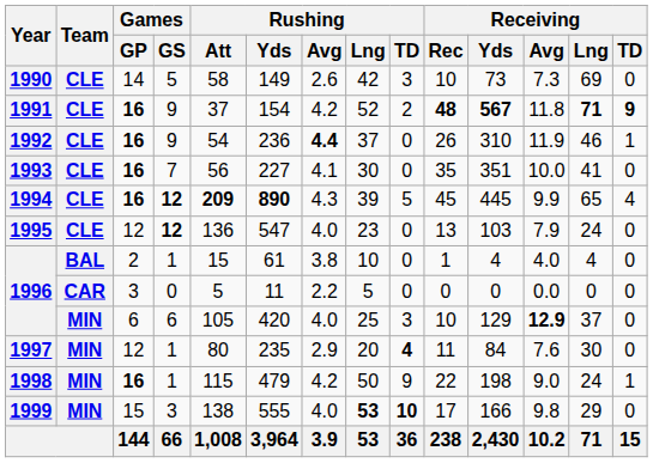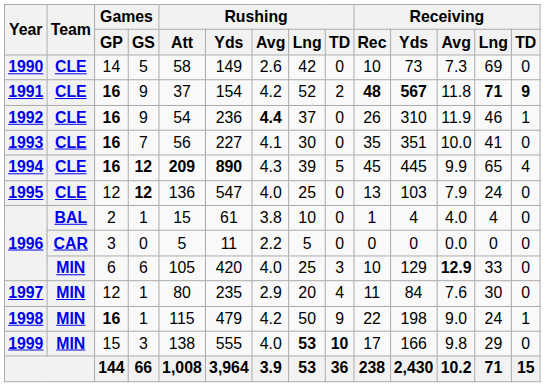 <table class="wikitable" style="text-align:center;">
 <tr>
 <th rowspan="2">Year</th>
 <th rowspan="2">Team</th>
 <th colspan="2">Games</th>
 <th colspan="5">Rushing</th>
 <th colspan="5">Receiving</th>
 </tr>
 <tr>
 <th>GP</th>
 <th>GS</th>
 <th>Att</th>
 <th>Yds</th>
 <th>Avg</th>
 <th>Lng</th>
 <th>TD</th>
 <th>Rec</th>
 <th>Yds</th>
 <th>Avg</th>
 <th>Lng</th>
 <th>TD</th>
 </tr>
 <tr>
 <th><a href='#'>1990</a></th>
 <th><a href='#'>CLE</a></th>
 <td>14</td>
 <td>5</td>
 <td>58</td>
 <td>149</td>
 <td>2.6</td>
 <td>42</td>
-<td>3</td>
+<td>0</td>
 <td>10</td>
 <td>73</td>
 <td>7.3</td>
 <td>69</td>
 <td>0</td>
 </tr>
 <tr>
 <th><a href='#'>1991</a></th>
 <th><a href='#'>CLE</a></th>
 <td><strong>16</strong></td>
 <td>9</td>
 <td>37</td>
 <td>154</td>
 <td>4.2</td>
 <td>52</td>
 <td>2</td>
 <td><strong>48</strong></td>
 <td><strong>567</strong></td>
 <td>11.8</td>
 <td><strong>71</strong></td>
 <td><strong>9</strong></td>
 </tr>
 <tr>
 <th><a href='#'>1992</a></th>
 <th><a href='#'>CLE</a></th>
 <td><strong>16</strong></td>
 <td>9</td>
 <td>54</td>
 <td>236</td>
 <td><strong>4.4</strong></td>
 <td>37</td>
 <td>0</td>
 <td>26</td>
 <td>310</td>
 <td>11.9</td>
 <td>46</td>
 <td>1</td>
 </tr>
 <tr>
 <th><a href='#'>1993</a></th>
 <th><a href='#'>CLE</a></th>
 <td><strong>16</strong></td>
 <td>7</td>
 <td>56</td>
 <td>227</td>
 <td>4.1</td>
 <td>30</td>
 <td>0</td>
 <td>35</td>
 <td>351</td>
 <td>10.0</td>
 <td>41</td>
 <td>0</td>
 </tr>
 <tr>
 <th><a href='#'>1994</a></th>
 <th><a href='#'>CLE</a></th>
 <td><strong>16</strong></td>
 <td><strong>12</strong></td>
 <td><strong>209</strong></td>
 <td><strong>890</strong></td>
 <td>4.3</td>
 <td>39</td>
 <td>5</td>
 <td>45</td>
 <td>445</td>
 <td>9.9</td>
 <td>65</td>
 <td>4</td>
 </tr>
 <tr>
 <th><a href='#'>1995</a></th>
 <th><a href='#'>CLE</a></th>
 <td>12</td>
 <td><strong>12</strong></td>
 <td>136</td>
 <td>547</td>
 <td>4.0</td>
-<td>23</td>
+<td>25</td>
 <td>0</td>
 <td>13</td>
 <td>103</td>
 <td>7.9</td>
 <td>24</td>
 <td>0</td>
 </tr>
 <tr>
 <th rowspan="3"><a href='#'>1996</a></th>
 <th><a href='#'>BAL</a></th>
 <td>2</td>
 <td>1</td>
 <td>15</td>
 <td>61</td>
 <td>3.8</td>
 <td>10</td>
 <td>0</td>
 <td>1</td>
 <td>4</td>
 <td>4.0</td>
 <td>4</td>
 <td>0</td>
 </tr>
 <tr>
 <th><a href='#'>CAR</a></th>
 <td>3</td>
 <td>0</td>
 <td>5</td>
 <td>11</td>
 <td>2.2</td>
 <td>5</td>
 <td>0</td>
 <td>0</td>
 <td>0</td>
 <td>0.0</td>
 <td>0</td>
 <td>0</td>
 </tr>
 <tr>
 <th><a href='#'>MIN</a></th>
 <td>6</td>
 <td>6</td>
 <td>105</td>
 <td>420</td>
 <td>4.0</td>
 <td>25</td>
 <td>3</td>
 <td>10</td>
 <td>129</td>
 <td><strong>12.9</strong></td>
-<td>37</td>
+<td>33</td>
 <td>0</td>
 </tr>
 <tr>
 <th><a href='#'>1997</a></th>
 <th><a href='#'>MIN</a></th>
 <td>12</td>
 <td>1</td>
 <td>80</td>
 <td>235</td>
 <td>2.9</td>
 <td>20</td>
-<td><strong>4</strong></td>
+<td>4</td>
 <td>11</td>
 <td>84</td>
 <td>7.6</td>
 <td>30</td>
 <td>0</td>
 </tr>
 <tr>
 <th><a href='#'>1998</a></th>
 <th><a href='#'>MIN</a></th>
 <td><strong>16</strong></td>
 <td>1</td>
 <td>115</td>
 <td>479</td>
 <td>4.2</td>
 <td>50</td>
 <td>9</td>
 <td>22</td>
 <td>198</td>
 <td>9.0</td>
 <td>24</td>
 <td>1</td>
 </tr>
 <tr>
 <th><a href='#'>1999</a></th>
 <th><a href='#'>MIN</a></th>
 <td>15</td>
 <td>3</td>
 <td>138</td>
 <td>555</td>
 <td>4.0</td>
 <td><strong>53</strong></td>
 <td><strong>10</strong></td>
 <td>17</td>
 <td>166</td>
 <td>9.8</td>
 <td>29</td>
 <td>0</td>
 </tr>
 <tr>
 <th colspan="2"></th>
 <th>144</th>
 <th>66</th>
 <th>1,008</th>
 <th>3,964</th>
 <th>3.9</th>
 <th>53</th>
 <th>36</th>
 <th>238</th>
 <th>2,430</th>
 <th>10.2</th>
 <th>71</th>
 <th>15</th>
 </tr>
 </table>
